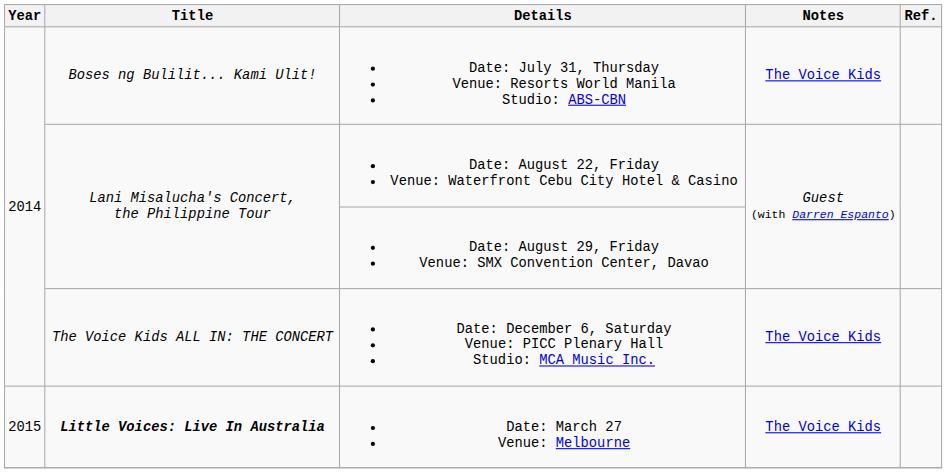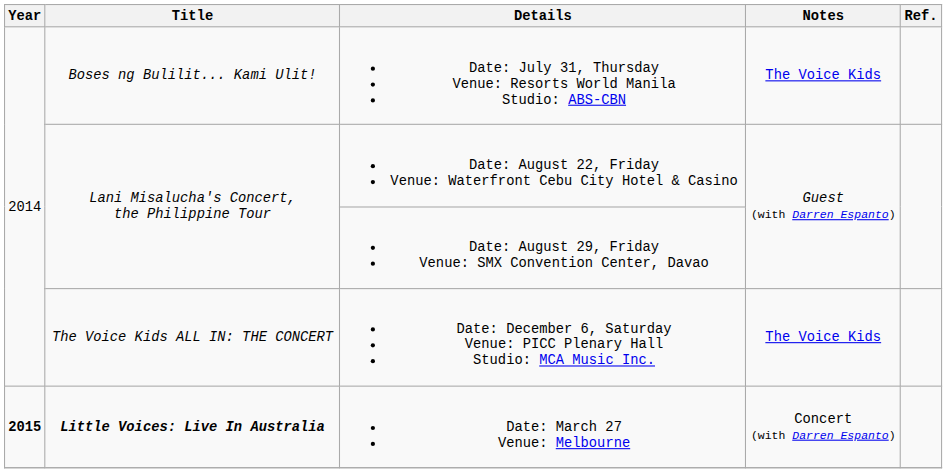 <table class="wikitable" style="text-align:center" width=70%>
 <tr>
 <th>Year</th>
 <th>Title</th>
 <th>Details</th>
 <th>Notes</th>
 <th>Ref.</th>
 </tr>
 <tr>
 <td rowspan=4>2014</td>
 <td><em>Boses ng Bulilit... Kami Ulit!</em></td>
 <td><br><ul><li>Date: July 31, Thursday</li><li>Venue: Resorts World Manila</li><li>Studio: <a href='#'>ABS-CBN</a></li></ul></td>
 <td><a href='#'>The Voice Kids</a></td>
 <td></td>
 </tr>
 <tr>
 <td rowspan=2><em>Lani Misalucha's Concert, <br>the Philippine Tour</em></td>
 <td><br><ul><li>Date: August 22, Friday</li><li>Venue: Waterfront Cebu City Hotel & Casino</li></ul></td>
 <td rowspan=2><em>Guest</em> <br><small>(with <em><a href='#'>Darren Espanto</a></em>)</small></td>
 <td rowspan=2></td>
 </tr>
 <tr>
 <td><br><ul><li>Date: August 29, Friday</li><li>Venue: SMX Convention Center, Davao</li></ul></td>
 </tr>
 <tr>
 <td><em>The Voice Kids ALL IN: THE CONCERT</em></td>
 <td><br><ul><li>Date: December 6, Saturday</li><li>Venue: PICC Plenary Hall</li><li>Studio: <a href='#'>MCA Music Inc.</a></li></ul></td>
 <td><a href='#'>The Voice Kids</a></td>
 <td></td>
 </tr>
 <tr>
-<td>2015</td>
+<td><strong>2015</strong></td>
 <td><strong><em>Little Voices: Live In Australia</em></strong></td>
 <td><br><ul><li>Date: March 27</li><li>Venue: <a href='#'>Melbourne</a></li></ul></td>
-<td><a href='#'>The Voice Kids</a></td>
+<td>Concert <br><small>(with <em><a href='#'>Darren Espanto</a></em>)</small></td>
 <td></td>
 </tr>
 <tr>
 </tr>
 </table>
